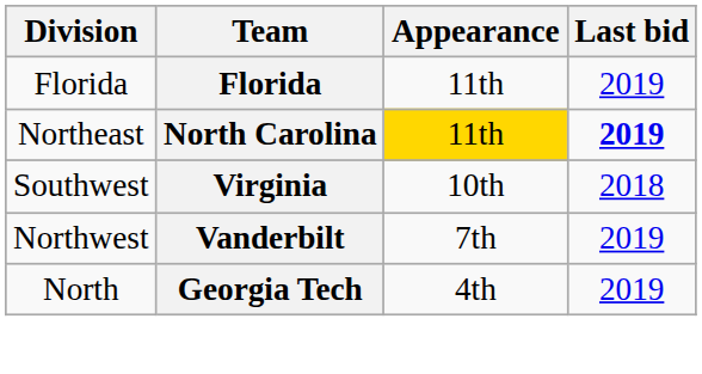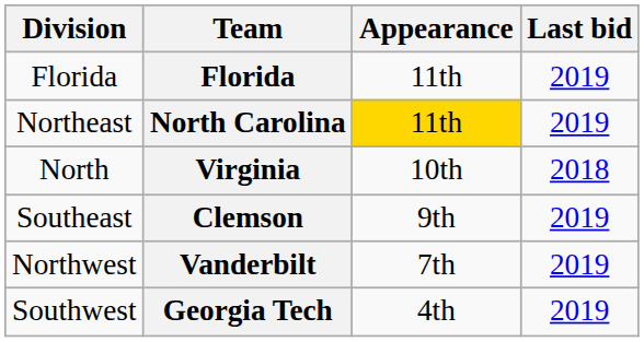 <table class="wikitable sortable" style="text-align:center">
 <tr>
 <th>Division</th>
 <th>Team</th>
 <th>Appearance</th>
 <th>Last bid</th>
 </tr>
 <tr>
 <td>Florida</td>
 <th>Florida</th>
 <td>11th</td>
 <td><a href='#'>2019</a></td>
 </tr>
 <tr>
 <td>Northeast</td>
 <th>North Carolina</th>
 <td style="background: gold;">11th</td>
-<td><strong><a href='#'>2019</a></strong></td>
+<td><a href='#'>2019</a></td>
 </tr>
 <tr>
-<td>Southwest</td>
+<td>North</td>
 <th>Virginia</th>
 <td>10th</td>
 <td><a href='#'>2018</a></td>
+</tr>
+<tr>
+<td>Southeast</td>
+<th>Clemson</th>
+<td>9th</td>
+<td><a href='#'>2019</a></td>
 </tr>
 <tr>
 <td>Northwest</td>
 <th>Vanderbilt</th>
 <td>7th</td>
 <td><a href='#'>2019</a></td>
 </tr>
 <tr>
-<td>North</td>
+<td>Southwest</td>
 <th>Georgia Tech</th>
 <td>4th</td>
 <td><a href='#'>2019</a></td>
 </tr>
 </table>
